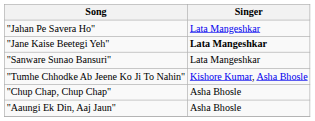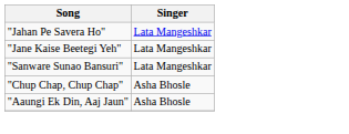 <table class="wikitable">
 <tr>
 <th>Song</th>
 <th>Singer</th>
 </tr>
 <tr>
 <td>"Jahan Pe Savera Ho"</td>
 <td><a href='#'>Lata Mangeshkar</a></td>
 </tr>
 <tr>
 <td>"Jane Kaise Beetegi Yeh"</td>
-<td><strong>Lata Mangeshkar</strong></td>
+<td>Lata Mangeshkar</td>
 </tr>
 <tr>
 <td>"Sanware Sunao Bansuri"</td>
 <td>Lata Mangeshkar</td>
-</tr>
-<tr>
-<td>"Tumhe Chhodke Ab Jeene Ko Ji To Nahin"</td>
-<td><a href='#'>Kishore Kumar</a>, <a href='#'>Asha Bhosle</a></td>
 </tr>
 <tr>
 <td>"Chup Chap, Chup Chap"</td>
 <td>Asha Bhosle</td>
 </tr>
 <tr>
 <td>"Aaungi Ek Din, Aaj Jaun"</td>
 <td>Asha Bhosle</td>
 </tr>
 <tr>
 </tr>
 </table>
